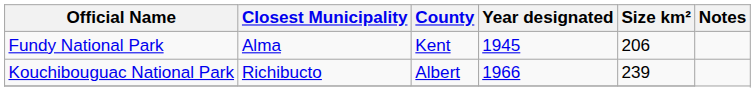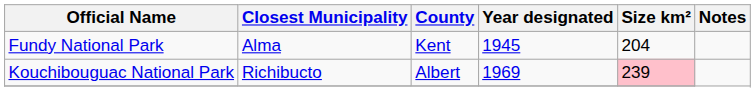 <table class="wikitable sortable" align="left">
 <tr>
 <th>Official Name</th>
 <th><a href='#'>Closest Municipality</a></th>
 <th><a href='#'>County</a></th>
 <th>Year designated</th>
 <th>Size km²</th>
 <th>Notes</th>
 </tr>
 <tr>
 <td><a href='#'>Fundy National Park</a></td>
 <td><a href='#'>Alma</a></td>
 <td><a href='#'>Kent</a></td>
 <td><a href='#'>1945</a></td>
-<td>206</td>
+<td>204</td>
 <td></td>
 </tr>
 <tr>
 <td><a href='#'>Kouchibouguac National Park</a></td>
 <td><a href='#'>Richibucto</a></td>
 <td><a href='#'>Albert</a></td>
-<td><a href='#'>1966</a></td>
-<td>239</td>
+<td><a href='#'>1969</a></td>
+<td style="background: pink;">239</td>
 </tr>
 <tr>
 </tr>
 </table>
